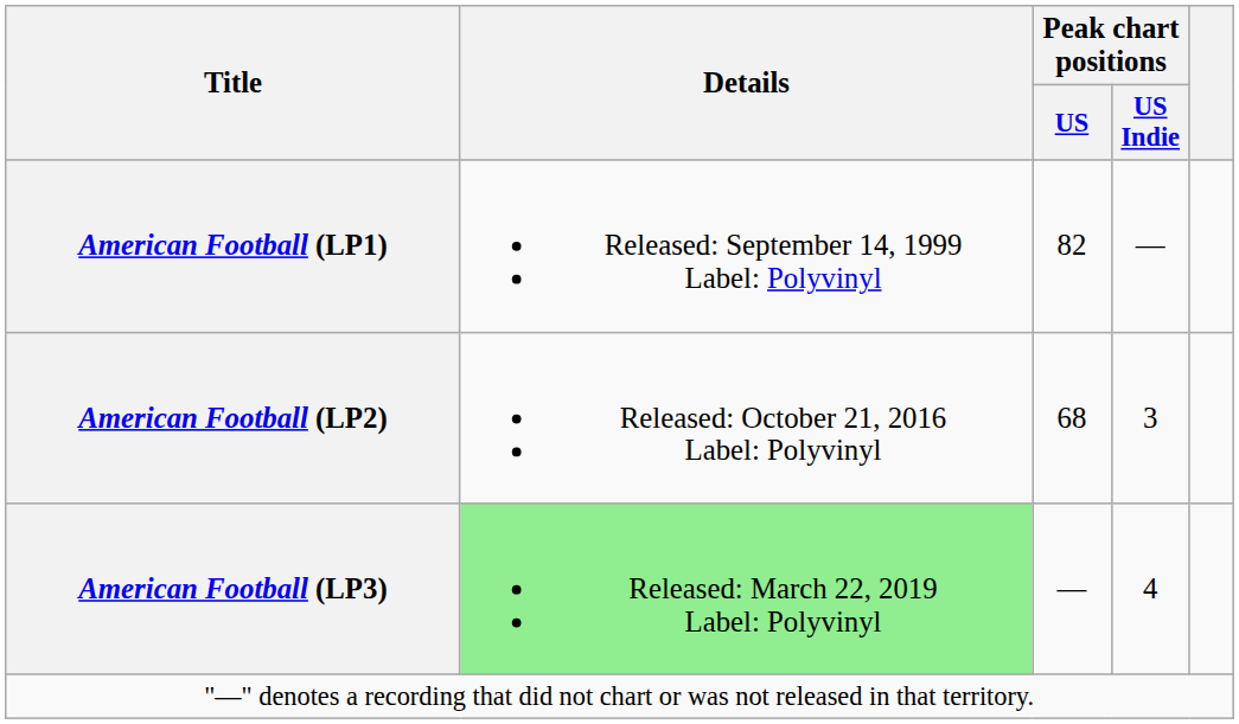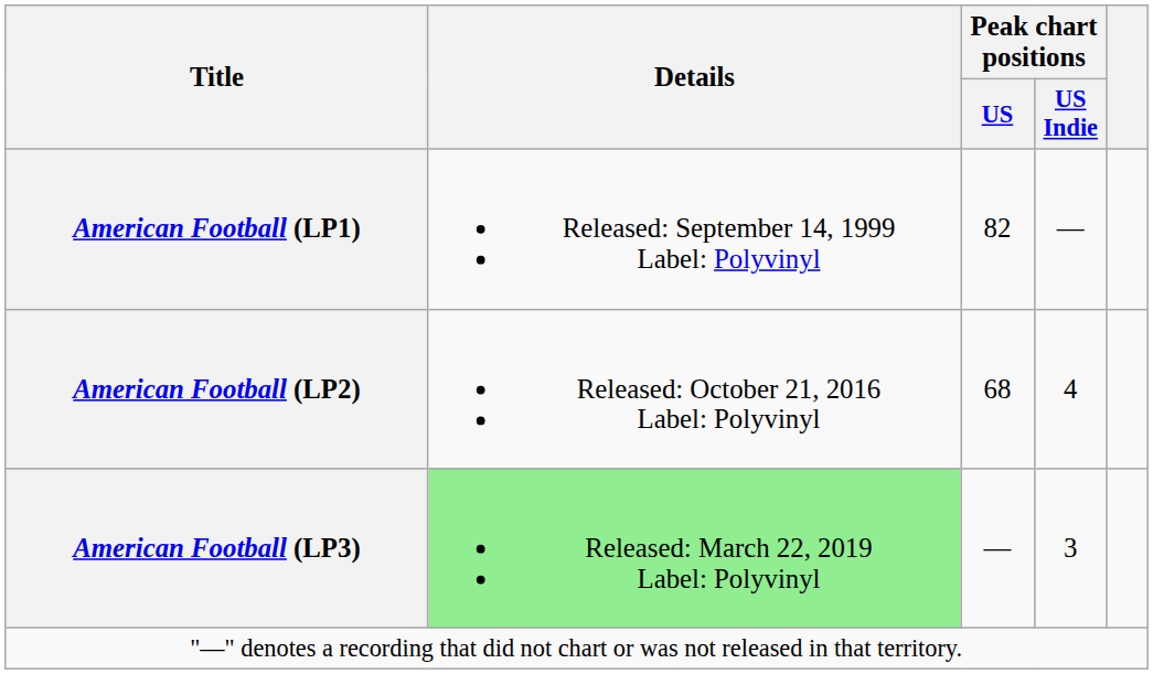 <table class="wikitable plainrowheaders" style="text-align:center;">
 <tr>
 <th scope="col" rowspan="2" style="width:15em;">Title</th>
 <th scope="col" rowspan="2" style="width:19em;">Details</th>
 <th scope="col" colspan="2">Peak chart positions</th>
 <th scope="col" rowspan="2" style="width:1em;"></th>
 </tr>
 <tr>
 <th scope="col" style="width:2.5em;font-size:90%;"><a href='#'>US</a><br></th>
 <th scope="col" style="width:2.5em;font-size:90%;"><a href='#'>US<br>Indie</a><br></th>
 </tr>
 <tr>
 <th scope="row"><em><a href='#'>American Football</a></em> (LP1)</th>
 <td><br><ul><li>Released: September 14, 1999</li><li>Label: <a href='#'>Polyvinyl</a></li></ul></td>
 <td>82</td>
 <td>—</td>
 <td></td>
 </tr>
 <tr>
 <th scope="row"><em><a href='#'>American Football</a></em> (LP2)</th>
 <td><br><ul><li>Released: October 21, 2016</li><li>Label: Polyvinyl</li></ul></td>
 <td>68</td>
-<td>3</td>
+<td>4</td>
 <td></td>
 </tr>
 <tr>
 <th scope="row"><em><a href='#'>American Football</a></em> (LP3)</th>
 <td style="background: lightgreen;"><br><ul><li>Released: March 22, 2019</li><li>Label: Polyvinyl</li></ul></td>
 <td>—</td>
-<td>4</td>
+<td>3</td>
 <td></td>
 </tr>
 <tr>
 <td colspan="6" style="font-size:90%">"—" denotes a recording that did not chart or was not released in that territory.</td>
 </tr>
 </table>
